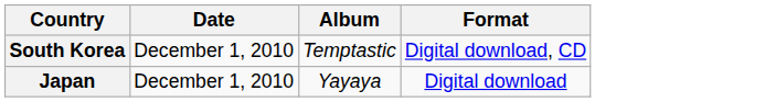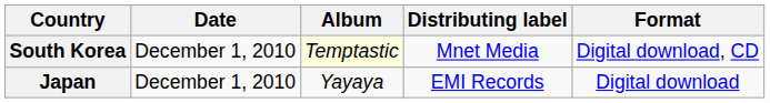 <table class="wikitable plainrowheaders" style="text-align:center">
 <tr>
 <th>Country</th>
 <th>Date</th>
 <th>Album</th>
+<th>Distributing label</th>
 <th>Format</th>
 </tr>
 <tr>
 <th scope="row">South Korea</th>
 <td>December 1, 2010</td>
-<td><em>Temptastic</em></td>
+<td style="background: lightyellow;"><em>Temptastic</em></td>
+<td><a href='#'>Mnet Media</a></td>
 <td><a href='#'>Digital download</a>, <a href='#'>CD</a></td>
 </tr>
 <tr>
 <th scope="row">Japan</th>
 <td>December 1, 2010</td>
 <td><em>Yayaya</em></td>
+<td><a href='#'>EMI Records</a></td>
 <td><a href='#'>Digital download</a></td>
 </tr>
 </table>
